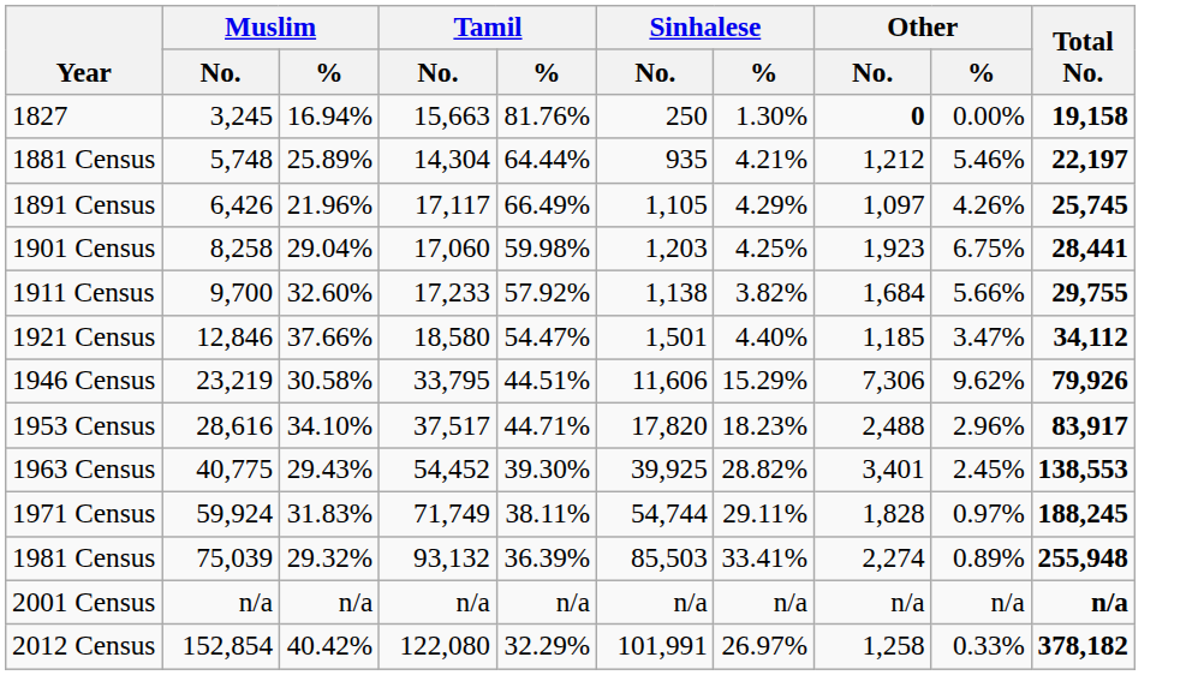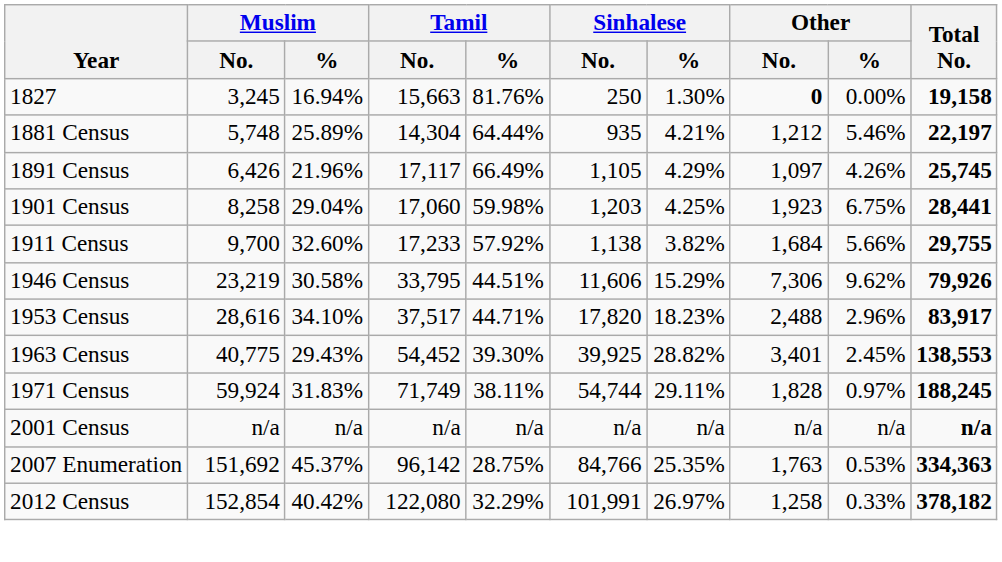 <table class="wikitable" border="1" style="text-align:right;">
 <tr>
 <th style="vertical-align:bottom;" rowspan=2>Year</th>
 <th colspan=2><a href='#'>Muslim</a></th>
 <th colspan=2><a href='#'>Tamil</a></th>
 <th colspan=2><a href='#'>Sinhalese</a></th>
 <th colspan=2>Other</th>
 <th style="vertical-align:bottom;" rowspan=2>Total<br>No.</th>
 </tr>
 <tr>
 <th style="width:60px;">No.</th>
 <th style="width:50px;">%</th>
 <th style="width:60px;">No.</th>
 <th style="width:50px;">%</th>
 <th style="width:60px;">No.</th>
 <th style="width:50px;">%</th>
 <th style="width:60px;">No.</th>
 <th style="width:50px;">%</th>
 </tr>
 <tr>
 <td align=left>1827</td>
 <td>3,245</td>
 <td>16.94%</td>
 <td>15,663</td>
 <td>81.76%</td>
 <td>250</td>
 <td>1.30%</td>
 <td><strong>0</strong></td>
 <td>0.00%</td>
 <td><strong>19,158</strong></td>
 </tr>
 <tr>
 <td align=left>1881 Census</td>
 <td>5,748</td>
 <td>25.89%</td>
 <td>14,304</td>
 <td>64.44%</td>
 <td>935</td>
 <td>4.21%</td>
 <td>1,212</td>
 <td>5.46%</td>
 <td><strong>22,197</strong></td>
 </tr>
 <tr>
 <td align=left>1891 Census</td>
 <td>6,426</td>
 <td>21.96%</td>
 <td>17,117</td>
 <td>66.49%</td>
 <td>1,105</td>
 <td>4.29%</td>
 <td>1,097</td>
 <td>4.26%</td>
 <td><strong>25,745</strong></td>
 </tr>
 <tr>
 <td align=left>1901 Census</td>
 <td>8,258</td>
 <td>29.04%</td>
 <td>17,060</td>
 <td>59.98%</td>
 <td>1,203</td>
 <td>4.25%</td>
 <td>1,923</td>
 <td>6.75%</td>
 <td><strong>28,441</strong></td>
 </tr>
 <tr>
 <td align=left>1911 Census</td>
 <td>9,700</td>
 <td>32.60%</td>
 <td>17,233</td>
 <td>57.92%</td>
 <td>1,138</td>
 <td>3.82%</td>
 <td>1,684</td>
 <td>5.66%</td>
 <td><strong>29,755</strong></td>
 </tr>
 <tr>
-<td align=left>1921 Census</td>
-<td>12,846</td>
-<td>37.66%</td>
-<td>18,580</td>
-<td>54.47%</td>
-<td>1,501</td>
-<td>4.40%</td>
-<td>1,185</td>
-<td>3.47%</td>
-<td><strong>34,112</strong></td>
-</tr>
-<tr>
 <td align=left>1946 Census</td>
 <td>23,219</td>
 <td>30.58%</td>
 <td>33,795</td>
 <td>44.51%</td>
 <td>11,606</td>
 <td>15.29%</td>
 <td>7,306</td>
 <td>9.62%</td>
 <td><strong>79,926</strong></td>
 </tr>
 <tr>
 <td align=left>1953 Census</td>
 <td>28,616</td>
 <td>34.10%</td>
 <td>37,517</td>
 <td>44.71%</td>
 <td>17,820</td>
 <td>18.23%</td>
 <td>2,488</td>
 <td>2.96%</td>
 <td><strong>83,917</strong></td>
 </tr>
 <tr>
 <td align=left>1963 Census</td>
 <td>40,775</td>
 <td>29.43%</td>
 <td>54,452</td>
 <td>39.30%</td>
 <td>39,925</td>
 <td>28.82%</td>
 <td>3,401</td>
 <td>2.45%</td>
 <td><strong>138,553</strong></td>
 </tr>
 <tr>
 <td align=left>1971 Census</td>
 <td>59,924</td>
 <td>31.83%</td>
 <td>71,749</td>
 <td>38.11%</td>
 <td>54,744</td>
 <td>29.11%</td>
 <td>1,828</td>
 <td>0.97%</td>
 <td><strong>188,245</strong></td>
 </tr>
 <tr>
-<td align=left>1981 Census</td>
-<td>75,039</td>
-<td>29.32%</td>
-<td>93,132</td>
-<td>36.39%</td>
-<td>85,503</td>
-<td>33.41%</td>
-<td>2,274</td>
-<td>0.89%</td>
-<td><strong>255,948</strong></td>
-</tr>
-<tr>
 <td align=left>2001 Census</td>
 <td>n/a</td>
 <td>n/a</td>
 <td>n/a</td>
 <td>n/a</td>
 <td>n/a</td>
 <td>n/a</td>
 <td>n/a</td>
 <td>n/a</td>
 <td><strong>n/a</strong></td>
+</tr>
+<tr>
+<td align=left>2007 Enumeration</td>
+<td>151,692</td>
+<td>45.37%</td>
+<td>96,142</td>
+<td>28.75%</td>
+<td>84,766</td>
+<td>25.35%</td>
+<td>1,763</td>
+<td>0.53%</td>
+<td><strong>334,363</strong></td>
 </tr>
 <tr>
 <td align=left>2012 Census</td>
 <td>152,854</td>
 <td>40.42%</td>
 <td>122,080</td>
 <td>32.29%</td>
 <td>101,991</td>
 <td>26.97%</td>
 <td>1,258</td>
 <td>0.33%</td>
 <td><strong>378,182</strong></td>
 </tr>
 </table>
